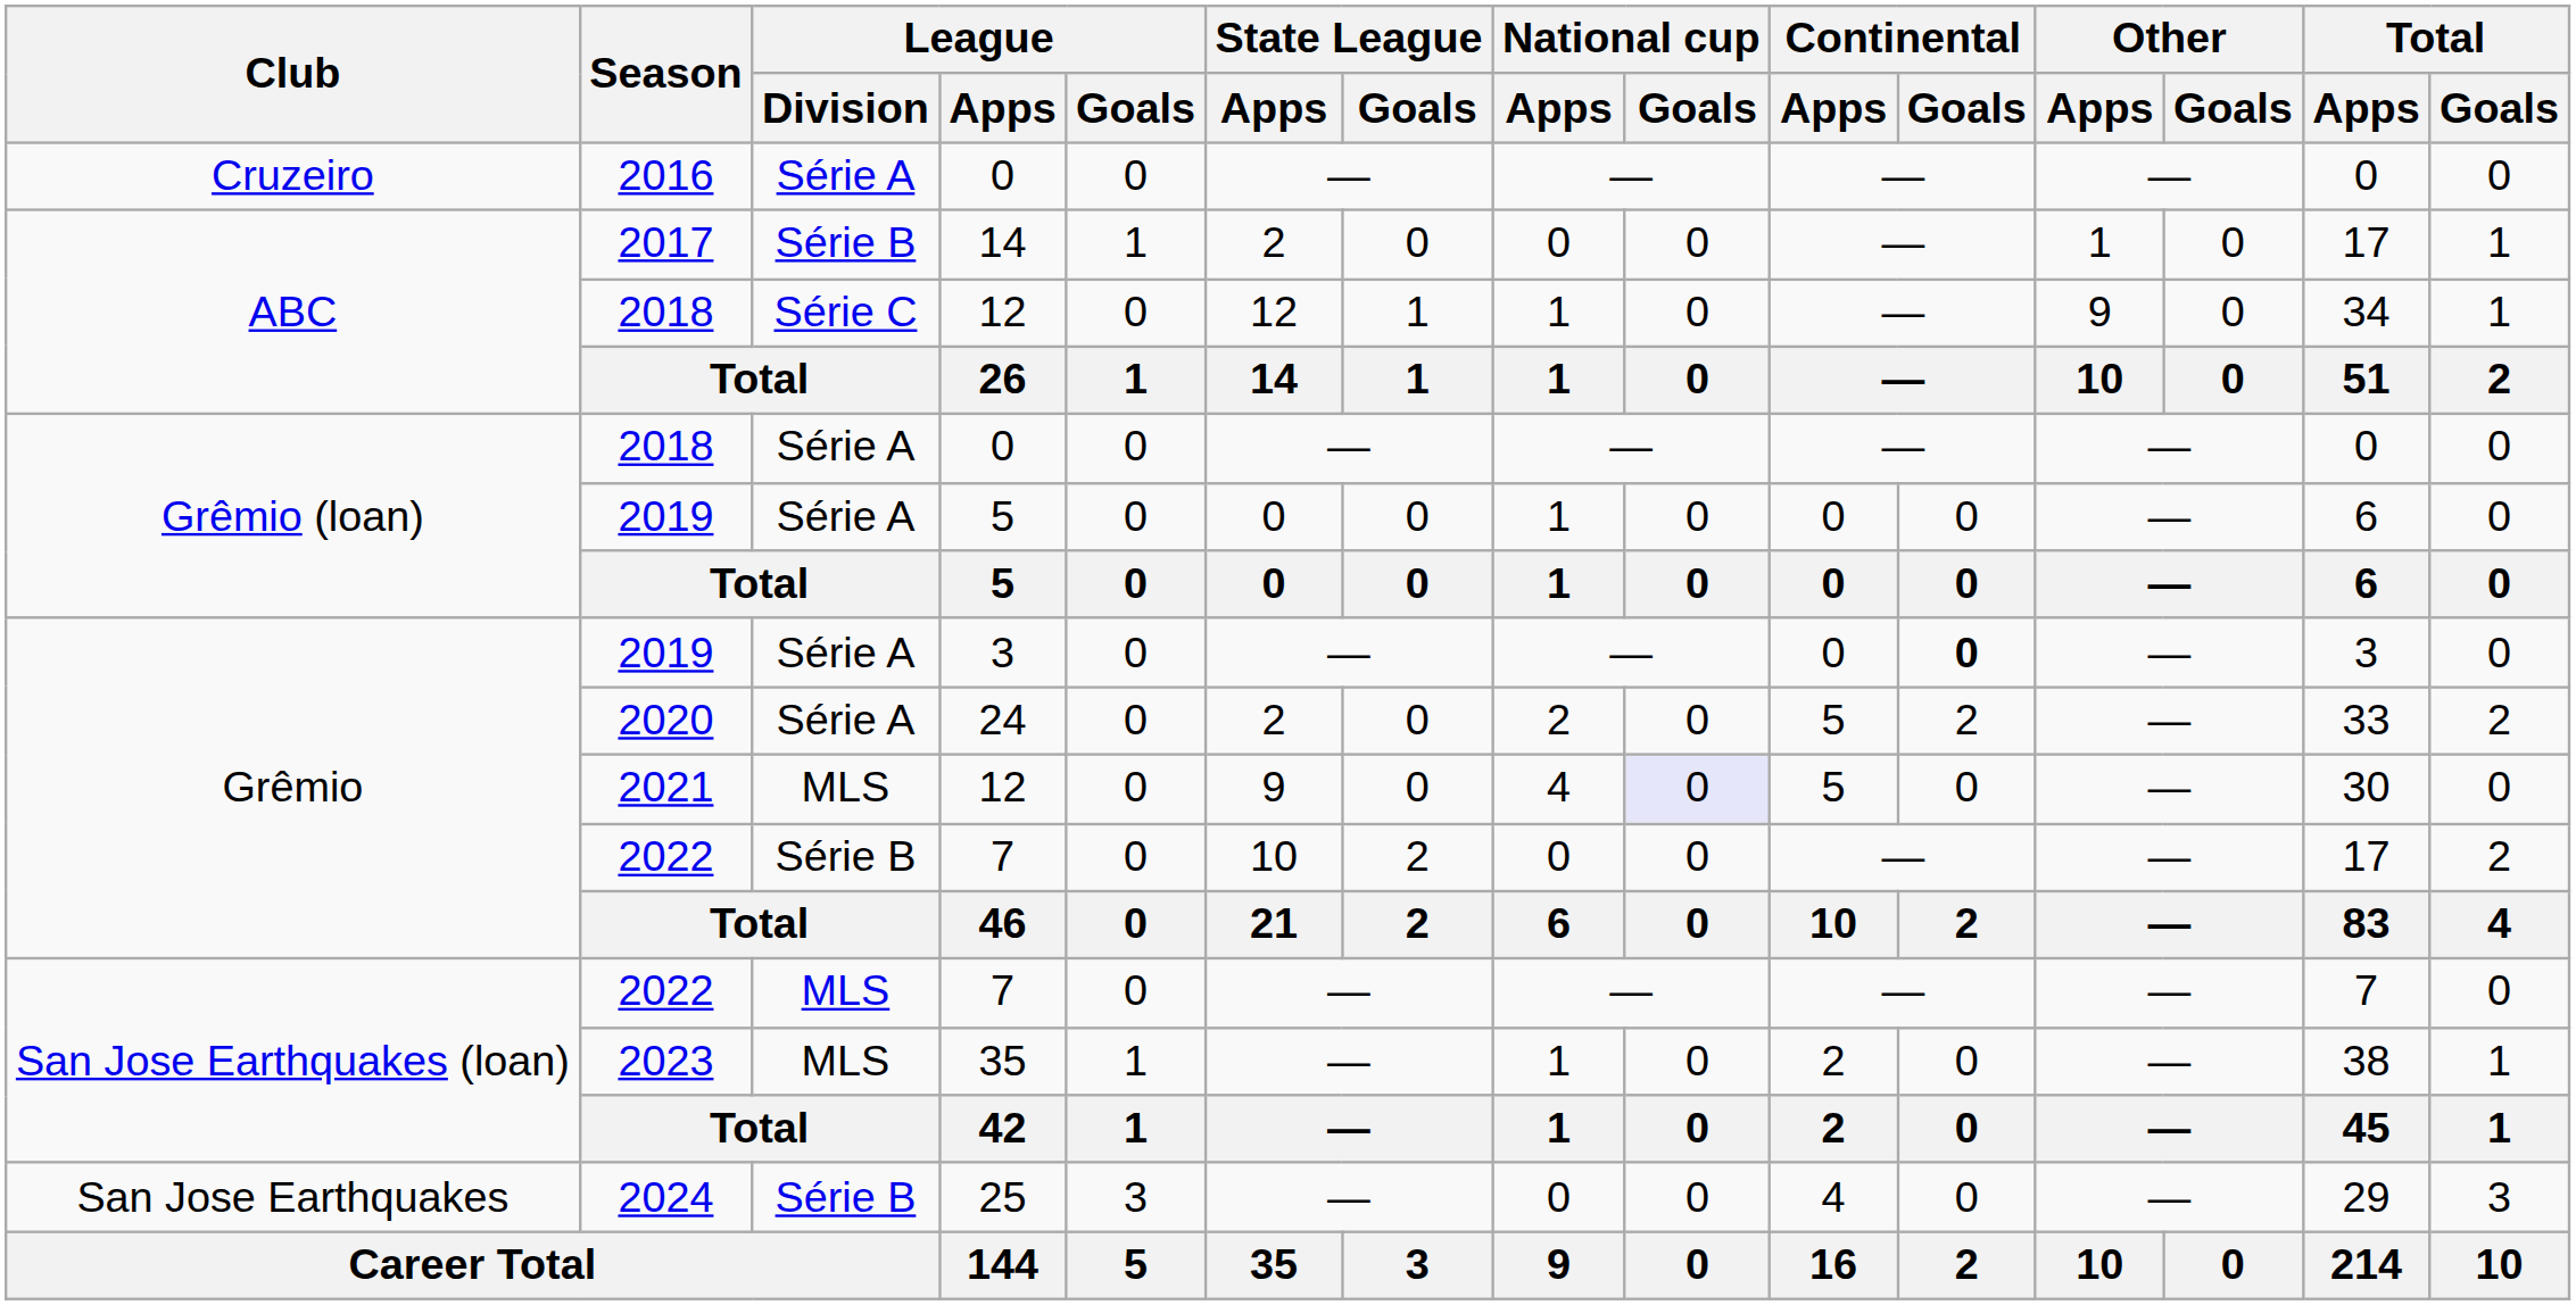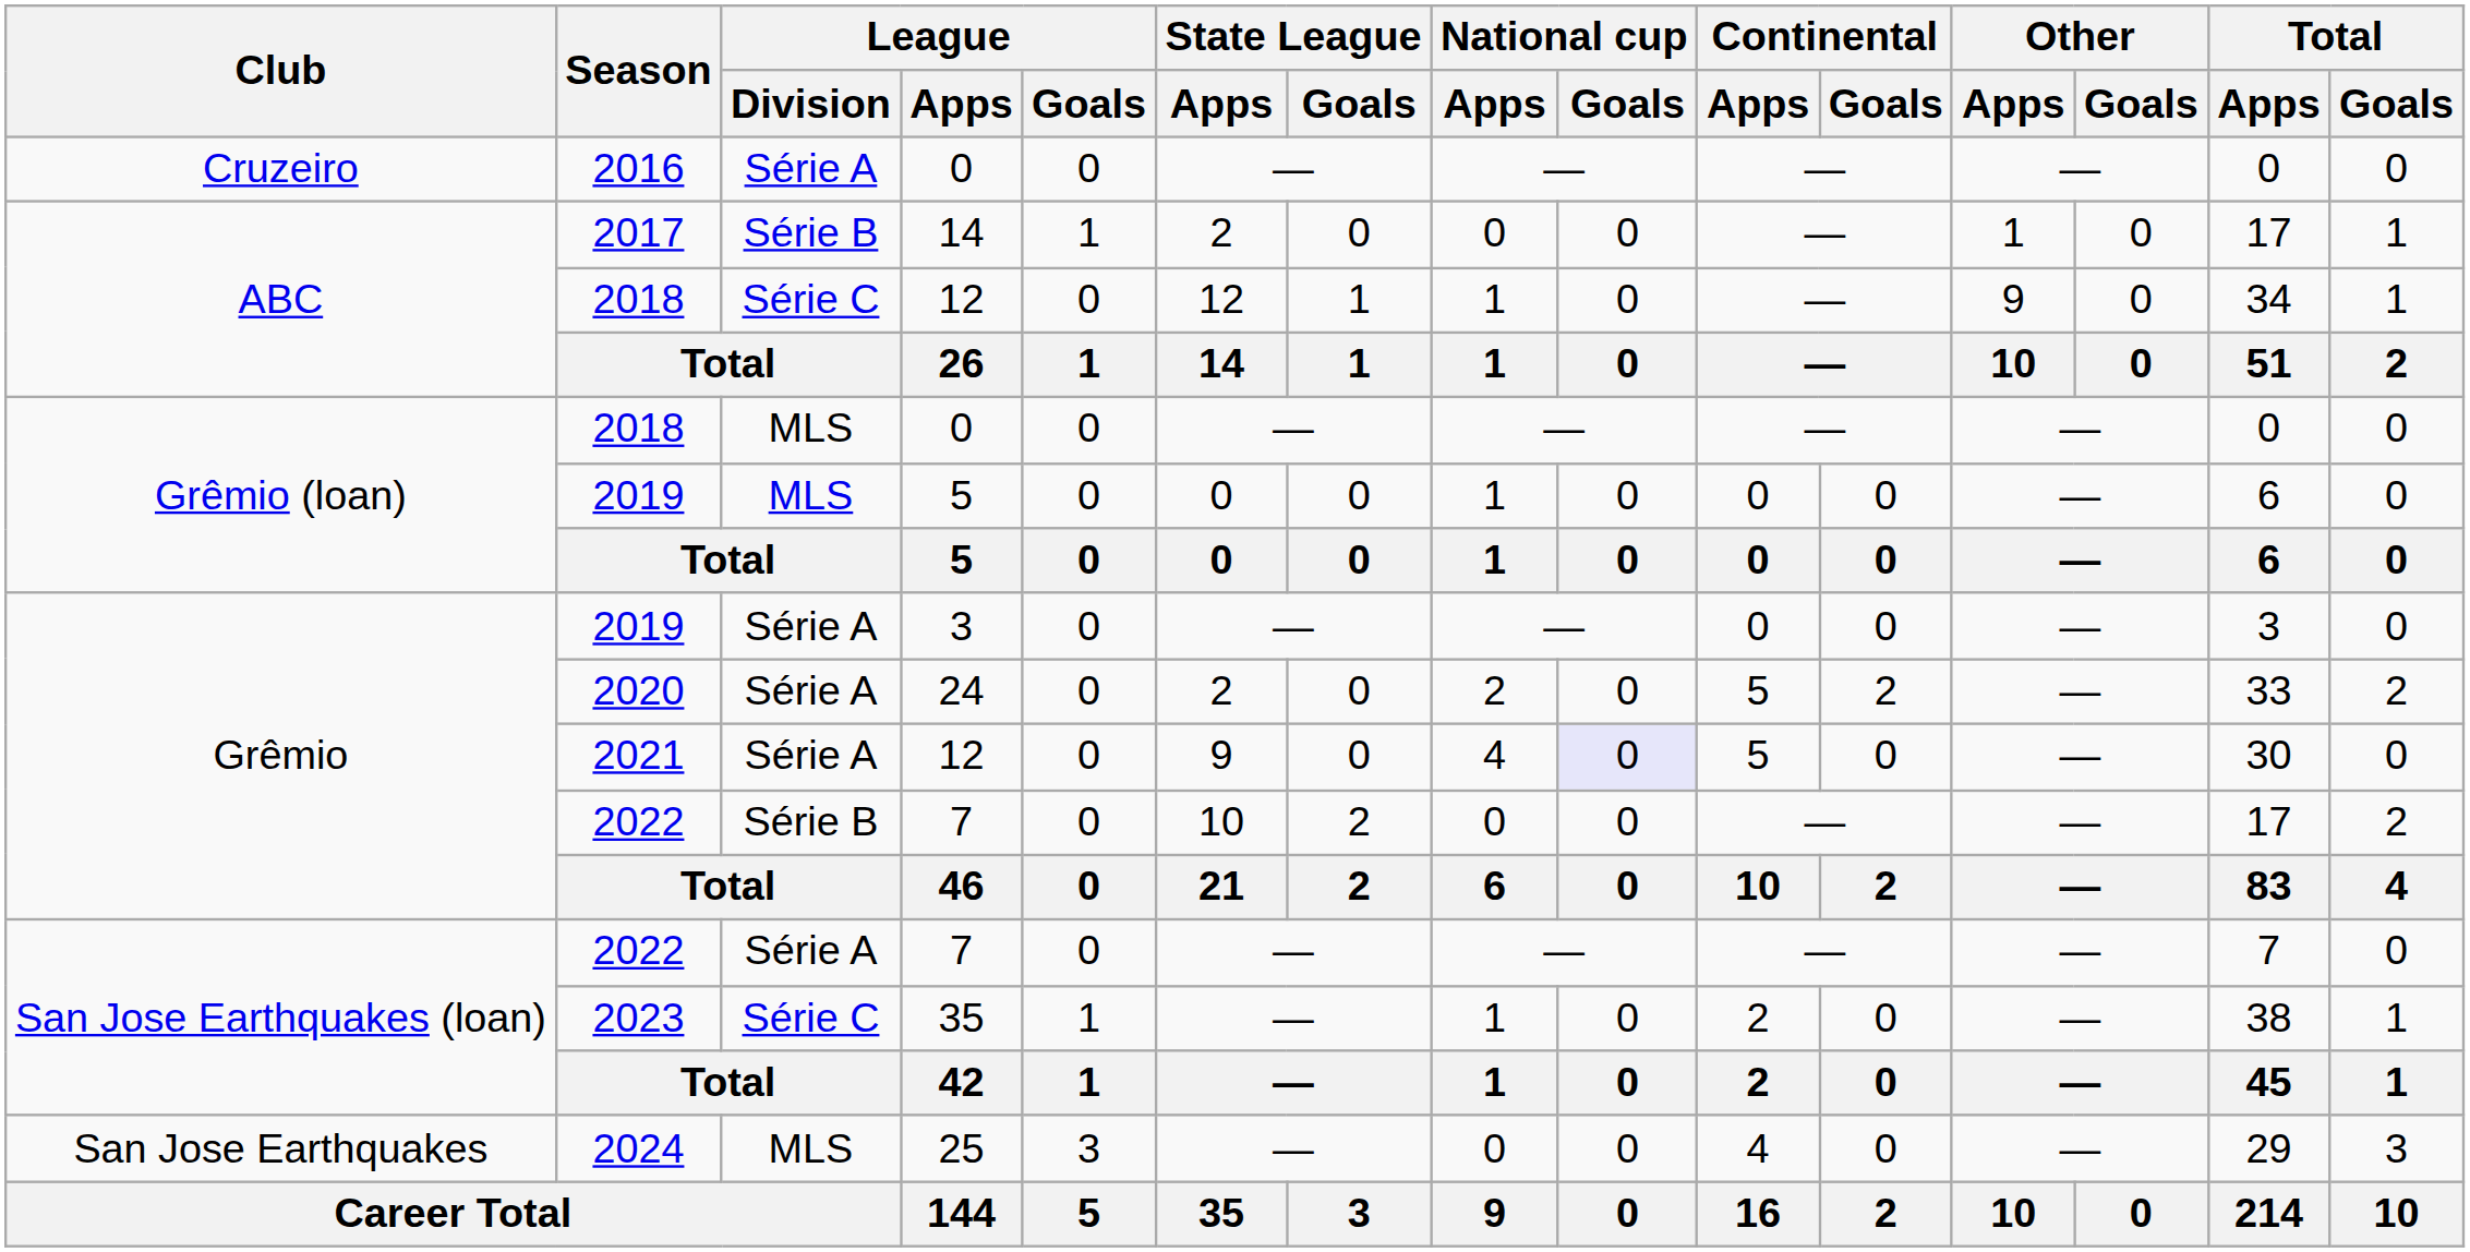 <table class="wikitable" style="text-align: center;">
 <tr>
 <th rowspan="2">Club</th>
 <th rowspan="2">Season</th>
 <th colspan="3">League</th>
 <th colspan="2">State League</th>
 <th colspan="2">National cup</th>
 <th colspan="2">Continental</th>
 <th colspan="2">Other</th>
 <th colspan="2">Total</th>
 </tr>
 <tr>
 <th>Division</th>
 <th>Apps</th>
 <th>Goals</th>
 <th>Apps</th>
 <th>Goals</th>
 <th>Apps</th>
 <th>Goals</th>
 <th>Apps</th>
 <th>Goals</th>
 <th>Apps</th>
 <th>Goals</th>
 <th>Apps</th>
 <th>Goals</th>
 </tr>
 <tr>
 <td><a href='#'>Cruzeiro</a></td>
 <td><a href='#'>2016</a></td>
 <td><a href='#'>Série A</a></td>
 <td>0</td>
 <td>0</td>
 <td colspan="2">—</td>
 <td colspan="2">—</td>
 <td colspan="2">—</td>
 <td colspan="2">—</td>
 <td>0</td>
 <td>0</td>
 </tr>
 <tr>
 <td rowspan="3"><a href='#'>ABC</a></td>
 <td><a href='#'>2017</a></td>
 <td><a href='#'>Série B</a></td>
 <td>14</td>
 <td>1</td>
 <td>2</td>
 <td>0</td>
 <td>0</td>
 <td>0</td>
 <td colspan="2">—</td>
 <td>1</td>
 <td>0</td>
 <td>17</td>
 <td>1</td>
 </tr>
 <tr>
 <td><a href='#'>2018</a></td>
 <td><a href='#'>Série C</a></td>
 <td>12</td>
 <td>0</td>
 <td>12</td>
 <td>1</td>
 <td>1</td>
 <td>0</td>
 <td colspan="2">—</td>
 <td>9</td>
 <td>0</td>
 <td>34</td>
 <td>1</td>
 </tr>
 <tr>
 <th colspan="2">Total</th>
 <th>26</th>
 <th>1</th>
 <th>14</th>
 <th>1</th>
 <th>1</th>
 <th>0</th>
 <th colspan="2">—</th>
 <th>10</th>
 <th>0</th>
 <th>51</th>
 <th>2</th>
 </tr>
 <tr>
 <td rowspan="3"><a href='#'>Grêmio</a> (loan)</td>
 <td><a href='#'>2018</a></td>
-<td>Série A</td>
+<td>MLS</td>
 <td>0</td>
 <td>0</td>
 <td colspan="2">—</td>
 <td colspan="2">—</td>
 <td colspan="2">—</td>
 <td colspan="2">—</td>
 <td>0</td>
 <td>0</td>
 </tr>
 <tr>
 <td><a href='#'>2019</a></td>
-<td>Série A</td>
+<td><a href='#'>MLS</a></td>
 <td>5</td>
 <td>0</td>
 <td>0</td>
 <td>0</td>
 <td>1</td>
 <td>0</td>
 <td>0</td>
 <td>0</td>
 <td colspan="2">—</td>
 <td>6</td>
 <td>0</td>
 </tr>
 <tr>
 <th colspan="2">Total</th>
 <th>5</th>
 <th>0</th>
 <th>0</th>
 <th>0</th>
 <th>1</th>
 <th>0</th>
 <th>0</th>
 <th>0</th>
 <th colspan="2">—</th>
 <th>6</th>
 <th>0</th>
 </tr>
 <tr>
 <td rowspan="5">Grêmio</td>
 <td><a href='#'>2019</a></td>
 <td>Série A</td>
 <td>3</td>
 <td>0</td>
 <td colspan="2">—</td>
 <td colspan="2">—</td>
 <td>0</td>
-<td><strong>0</strong></td>
+<td>0</td>
 <td colspan="2">—</td>
 <td>3</td>
 <td>0</td>
 </tr>
 <tr>
 <td><a href='#'>2020</a></td>
 <td>Série A</td>
 <td>24</td>
 <td>0</td>
 <td>2</td>
 <td>0</td>
 <td>2</td>
 <td>0</td>
 <td>5</td>
 <td>2</td>
 <td colspan="2">—</td>
 <td>33</td>
 <td>2</td>
 </tr>
 <tr>
 <td><a href='#'>2021</a></td>
-<td>MLS</td>
+<td>Série A</td>
 <td>12</td>
 <td>0</td>
 <td>9</td>
 <td>0</td>
 <td>4</td>
 <td style="background: lavender;">0</td>
 <td>5</td>
 <td>0</td>
 <td colspan="2">—</td>
 <td>30</td>
 <td>0</td>
 </tr>
 <tr>
 <td><a href='#'>2022</a></td>
 <td>Série B</td>
 <td>7</td>
 <td>0</td>
 <td>10</td>
 <td>2</td>
 <td>0</td>
 <td>0</td>
 <td colspan="2">—</td>
 <td colspan="2">—</td>
 <td>17</td>
 <td>2</td>
 </tr>
 <tr>
 <th colspan="2">Total</th>
 <th>46</th>
 <th>0</th>
 <th>21</th>
 <th>2</th>
 <th>6</th>
 <th>0</th>
 <th>10</th>
 <th>2</th>
 <th colspan="2">—</th>
 <th>83</th>
 <th>4</th>
 </tr>
 <tr>
 <td rowspan="3"><a href='#'>San Jose Earthquakes</a> (loan)</td>
 <td><a href='#'>2022</a></td>
-<td><a href='#'>MLS</a></td>
+<td>Série A</td>
 <td>7</td>
 <td>0</td>
 <td colspan="2">—</td>
 <td colspan="2">—</td>
 <td colspan="2">—</td>
 <td colspan="2">—</td>
 <td>7</td>
 <td>0</td>
 </tr>
 <tr>
 <td><a href='#'>2023</a></td>
-<td>MLS</td>
+<td><a href='#'>Série C</a></td>
 <td>35</td>
 <td>1</td>
 <td colspan="2">—</td>
 <td>1</td>
 <td>0</td>
 <td>2</td>
 <td>0</td>
 <td colspan="2">—</td>
 <td>38</td>
 <td>1</td>
 </tr>
 <tr>
 <th colspan="2">Total</th>
 <th>42</th>
 <th>1</th>
 <th colspan="2">—</th>
 <th>1</th>
 <th>0</th>
 <th>2</th>
 <th>0</th>
 <th colspan="2">—</th>
 <th>45</th>
 <th>1</th>
 </tr>
 <tr>
 <td>San Jose Earthquakes</td>
 <td><a href='#'>2024</a></td>
-<td><a href='#'>Série B</a></td>
+<td>MLS</td>
 <td>25</td>
 <td>3</td>
 <td colspan="2">—</td>
 <td>0</td>
 <td>0</td>
 <td>4</td>
 <td>0</td>
 <td colspan="2">—</td>
 <td>29</td>
 <td>3</td>
 </tr>
 <tr>
 <th colspan="3">Career Total</th>
 <th>144</th>
 <th>5</th>
 <th>35</th>
 <th>3</th>
 <th>9</th>
 <th>0</th>
 <th>16</th>
 <th>2</th>
 <th>10</th>
 <th>0</th>
 <th>214</th>
 <th>10</th>
 </tr>
 </table>
